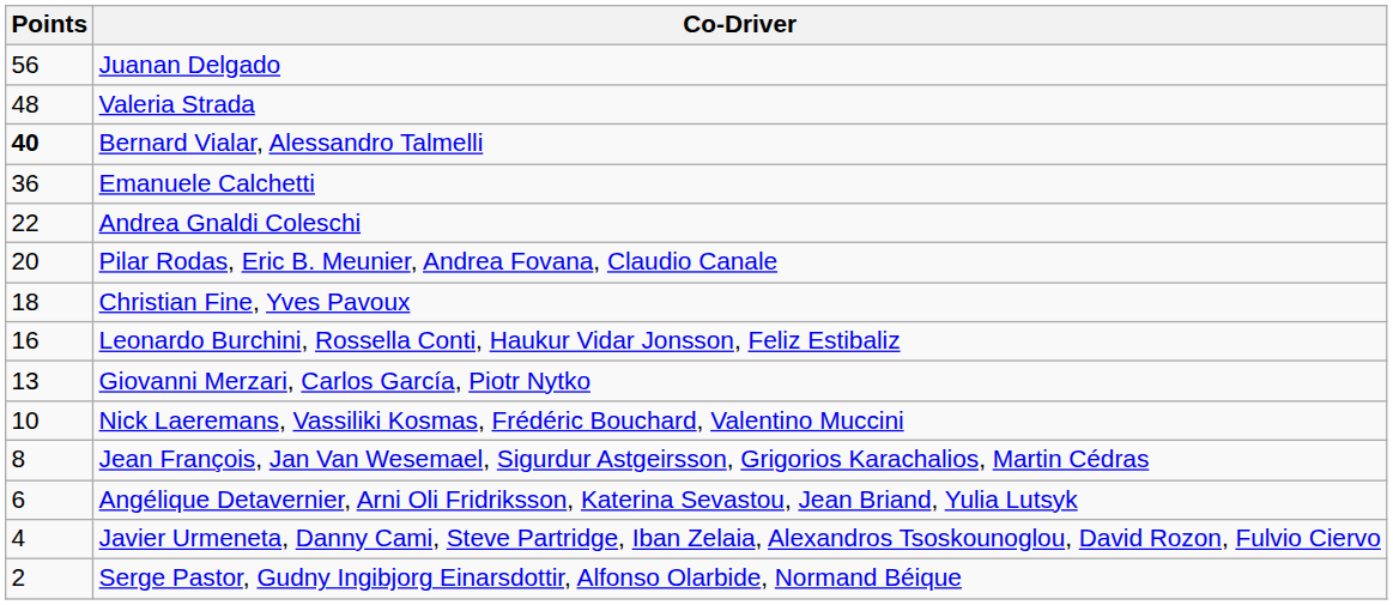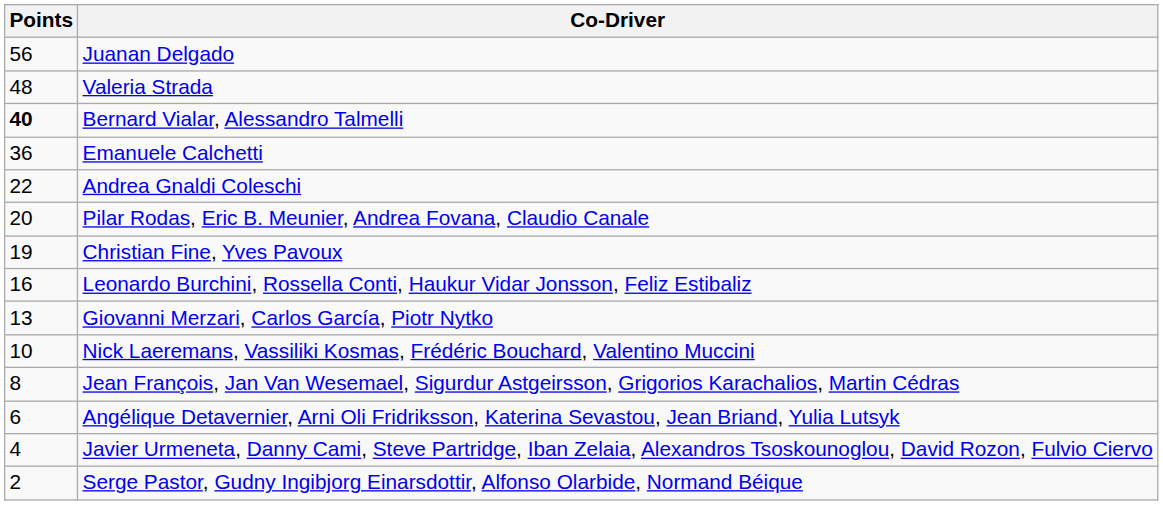 <table class="wikitable">
 <tr>
 <th>Points</th>
 <th>Co-Driver</th>
 </tr>
 <tr>
 <td>56</td>
 <td> <a href='#'>Juanan Delgado</a></td>
 </tr>
 <tr>
 <td>48</td>
 <td> <a href='#'>Valeria Strada</a></td>
 </tr>
 <tr>
 <td><strong>40</strong></td>
 <td> <a href='#'>Bernard Vialar</a>,  <a href='#'>Alessandro Talmelli</a></td>
 </tr>
 <tr>
 <td>36</td>
 <td> <a href='#'>Emanuele Calchetti</a></td>
 </tr>
 <tr>
 <td>22</td>
 <td> <a href='#'>Andrea Gnaldi Coleschi</a></td>
 </tr>
 <tr>
 <td>20</td>
 <td> <a href='#'>Pilar Rodas</a>,  <a href='#'>Eric B. Meunier</a>,  <a href='#'>Andrea Fovana</a>,  <a href='#'>Claudio Canale</a></td>
 </tr>
 <tr>
-<td>18</td>
+<td>19</td>
 <td> <a href='#'>Christian Fine</a>,  <a href='#'>Yves Pavoux</a></td>
 </tr>
 <tr>
 <td>16</td>
 <td> <a href='#'>Leonardo Burchini</a>,  <a href='#'>Rossella Conti</a>,  <a href='#'>Haukur Vidar Jonsson</a>,  <a href='#'>Feliz Estibaliz</a></td>
 </tr>
 <tr>
 <td>13</td>
 <td> <a href='#'>Giovanni Merzari</a>,  <a href='#'>Carlos García</a>,  <a href='#'>Piotr Nytko</a></td>
 </tr>
 <tr>
 <td>10</td>
 <td> <a href='#'>Nick Laeremans</a>,  <a href='#'>Vassiliki Kosmas</a>,  <a href='#'>Frédéric Bouchard</a>,  <a href='#'>Valentino Muccini</a></td>
 </tr>
 <tr>
 <td>8</td>
 <td> <a href='#'>Jean François</a>,  <a href='#'>Jan Van Wesemael</a>,  <a href='#'>Sigurdur Astgeirsson</a>,  <a href='#'>Grigorios Karachalios</a>,  <a href='#'>Martin Cédras</a></td>
 </tr>
 <tr>
 <td>6</td>
 <td> <a href='#'>Angélique Detavernier</a>,  <a href='#'>Arni Oli Fridriksson</a>,  <a href='#'>Katerina Sevastou</a>,  <a href='#'>Jean Briand</a>,  <a href='#'>Yulia Lutsyk</a></td>
 </tr>
 <tr>
 <td>4</td>
 <td> <a href='#'>Javier Urmeneta</a>,  <a href='#'>Danny Cami</a>,  <a href='#'>Steve Partridge</a>,  <a href='#'>Iban Zelaia</a>,  <a href='#'>Alexandros Tsoskounoglou</a>,  <a href='#'>David Rozon</a>,  <a href='#'>Fulvio Ciervo</a></td>
 </tr>
 <tr>
 <td>2</td>
 <td> <a href='#'>Serge Pastor</a>,  <a href='#'>Gudny Ingibjorg Einarsdottir</a>,  <a href='#'>Alfonso Olarbide</a>,  <a href='#'>Normand Béique</a></td>
 </tr>
 </table>
